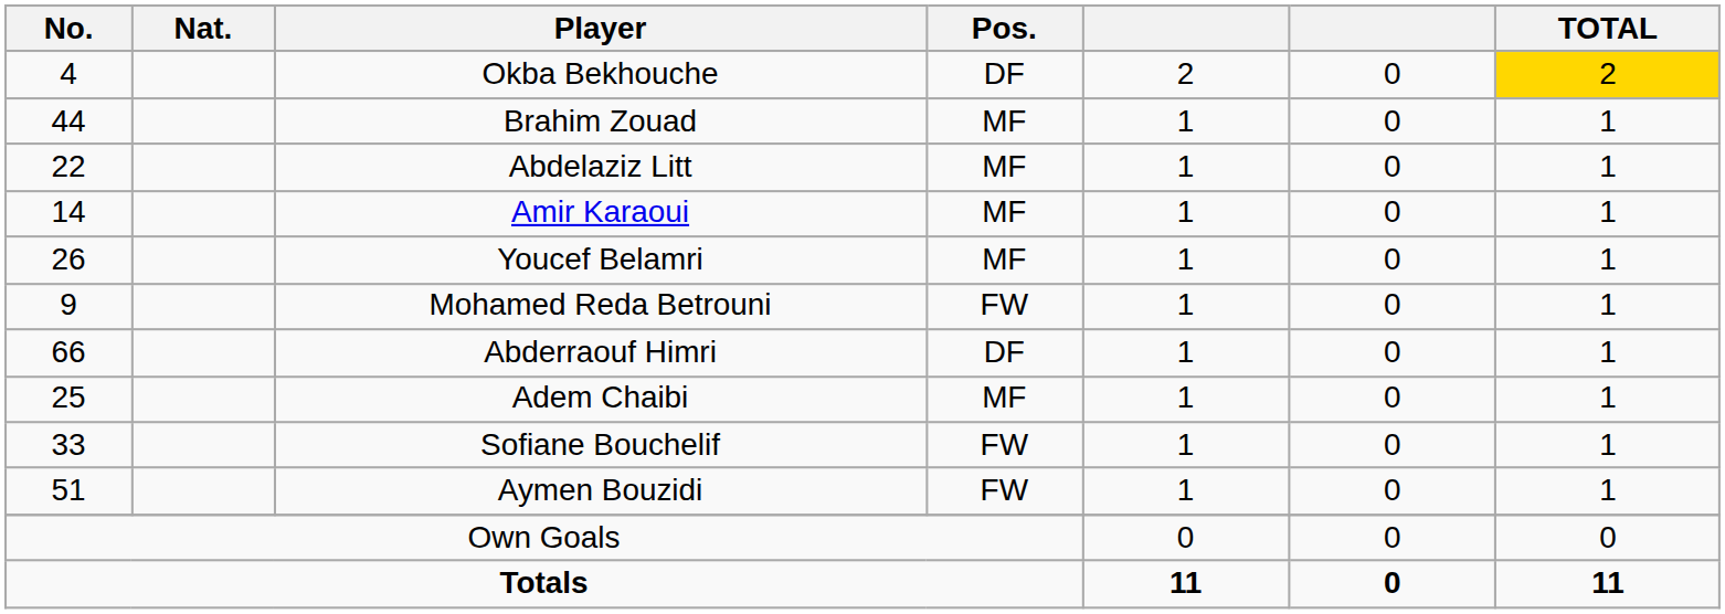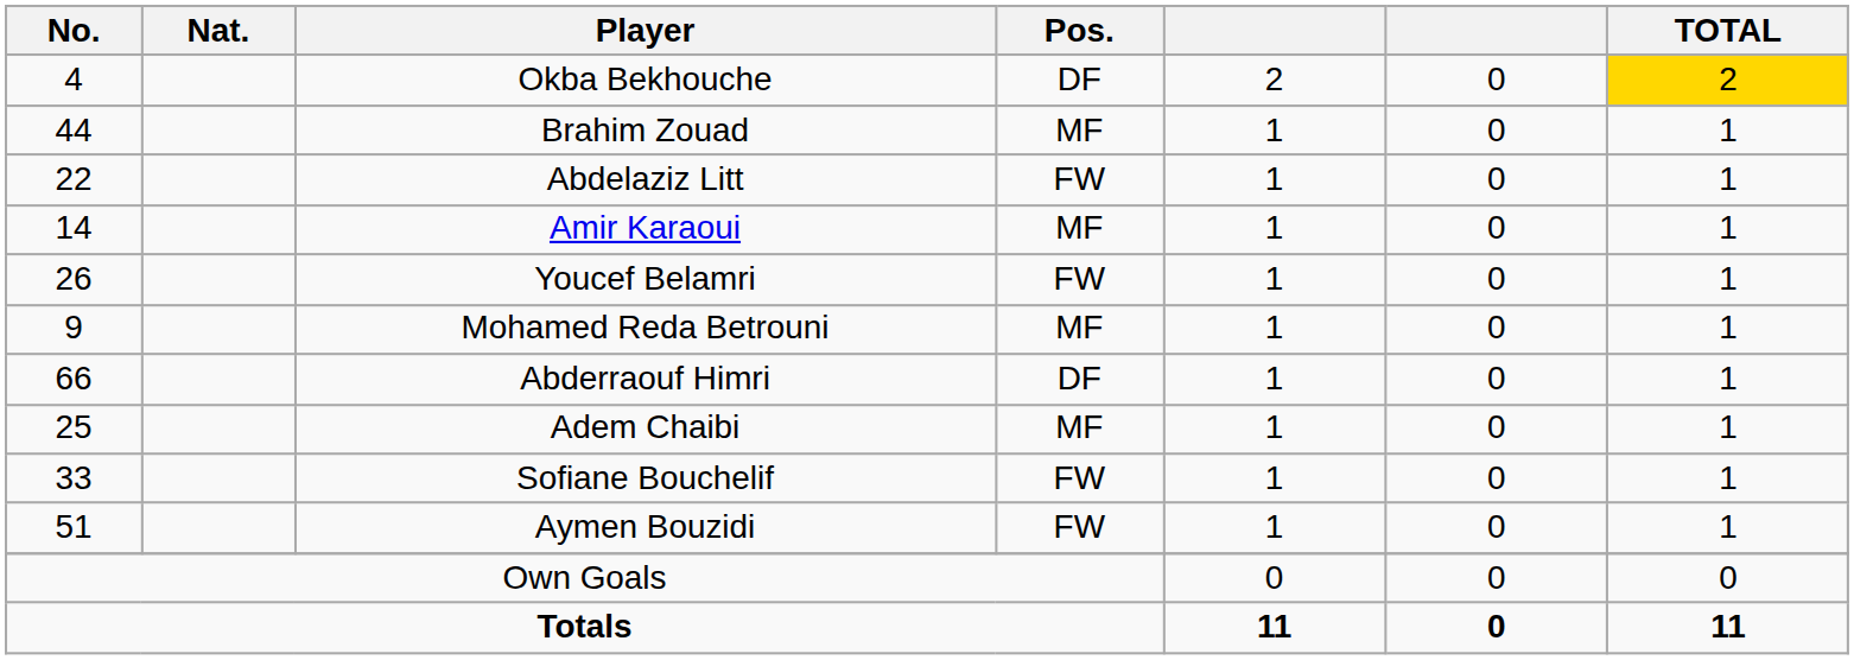 <table class="wikitable sortable alternance"  style="font-size:85%; text-align:center; line-height:14px; width:60%;">
 <tr>
 <th width=10>No.</th>
 <th width=10>Nat.</th>
 <th width=140>Player</th>
 <th width=10>Pos.</th>
 <th width=40></th>
 <th width=40></th>
 <th width=10>TOTAL</th>
 </tr>
 <tr>
 <td>4</td>
 <td></td>
 <td>Okba Bekhouche</td>
 <td>DF</td>
 <td>2</td>
 <td>0</td>
 <td style="background: gold;">2</td>
 </tr>
 <tr>
 <td>44</td>
 <td></td>
 <td>Brahim Zouad</td>
 <td>MF</td>
 <td>1</td>
 <td>0</td>
 <td>1</td>
 </tr>
 <tr>
 <td>22</td>
 <td></td>
 <td>Abdelaziz Litt</td>
-<td>MF</td>
+<td>FW</td>
 <td>1</td>
 <td>0</td>
 <td>1</td>
 </tr>
 <tr>
 <td>14</td>
 <td></td>
 <td><a href='#'>Amir Karaoui</a></td>
 <td>MF</td>
 <td>1</td>
 <td>0</td>
 <td>1</td>
 </tr>
 <tr>
 <td>26</td>
 <td></td>
 <td>Youcef Belamri</td>
-<td>MF</td>
+<td>FW</td>
 <td>1</td>
 <td>0</td>
 <td>1</td>
 </tr>
 <tr>
 <td>9</td>
 <td></td>
 <td>Mohamed Reda Betrouni</td>
-<td>FW</td>
+<td>MF</td>
 <td>1</td>
 <td>0</td>
 <td>1</td>
 </tr>
 <tr>
 <td>66</td>
 <td></td>
 <td>Abderraouf Himri</td>
 <td>DF</td>
 <td>1</td>
 <td>0</td>
 <td>1</td>
 </tr>
 <tr>
 <td>25</td>
 <td></td>
 <td>Adem Chaibi</td>
 <td>MF</td>
 <td>1</td>
 <td>0</td>
 <td>1</td>
 </tr>
 <tr>
 <td>33</td>
 <td></td>
 <td>Sofiane Bouchelif</td>
 <td>FW</td>
 <td>1</td>
 <td>0</td>
 <td>1</td>
 </tr>
 <tr>
 <td>51</td>
 <td></td>
 <td>Aymen Bouzidi</td>
 <td>FW</td>
 <td>1</td>
 <td>0</td>
 <td>1</td>
 </tr>
 <tr>
 </tr>
 <tr class="sortbottom">
 <td colspan="4">Own Goals</td>
 <td>0</td>
 <td>0</td>
 <td>0</td>
 </tr>
 <tr class="sortbottom">
 <td colspan="4"><strong>Totals</strong></td>
 <td><strong>11</strong></td>
 <td><strong>0</strong></td>
 <td><strong>11</strong></td>
 </tr>
 </table>
